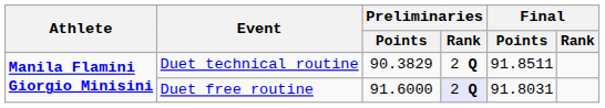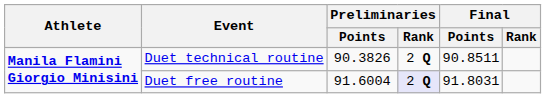 <table class=wikitable style="font-size:90%">
 <tr>
 <th rowspan="2">Athlete</th>
 <th rowspan="2">Event</th>
 <th colspan="2">Preliminaries</th>
 <th colspan="2">Final</th>
 </tr>
 <tr style="font-size:95%">
 <th>Points</th>
 <th>Rank</th>
 <th>Points</th>
 <th>Rank</th>
 </tr>
 <tr align=center>
 <td align=left rowspan=2><strong><a href='#'>Manila Flamini</a><br><a href='#'>Giorgio Minisini</a></strong></td>
 <td align=left><a href='#'>Duet technical routine</a></td>
-<td>90.3829</td>
+<td>90.3826</td>
 <td>2 <strong>Q</strong></td>
-<td>91.8511</td>
+<td>90.8511</td>
 <td></td>
 </tr>
 <tr align=center>
 <td align=left><a href='#'>Duet free routine</a></td>
-<td>91.6000</td>
+<td>91.6004</td>
 <td style="background: lavender;">2 <strong>Q</strong></td>
 <td>91.8031</td>
 <td></td>
 </tr>
 </table>
